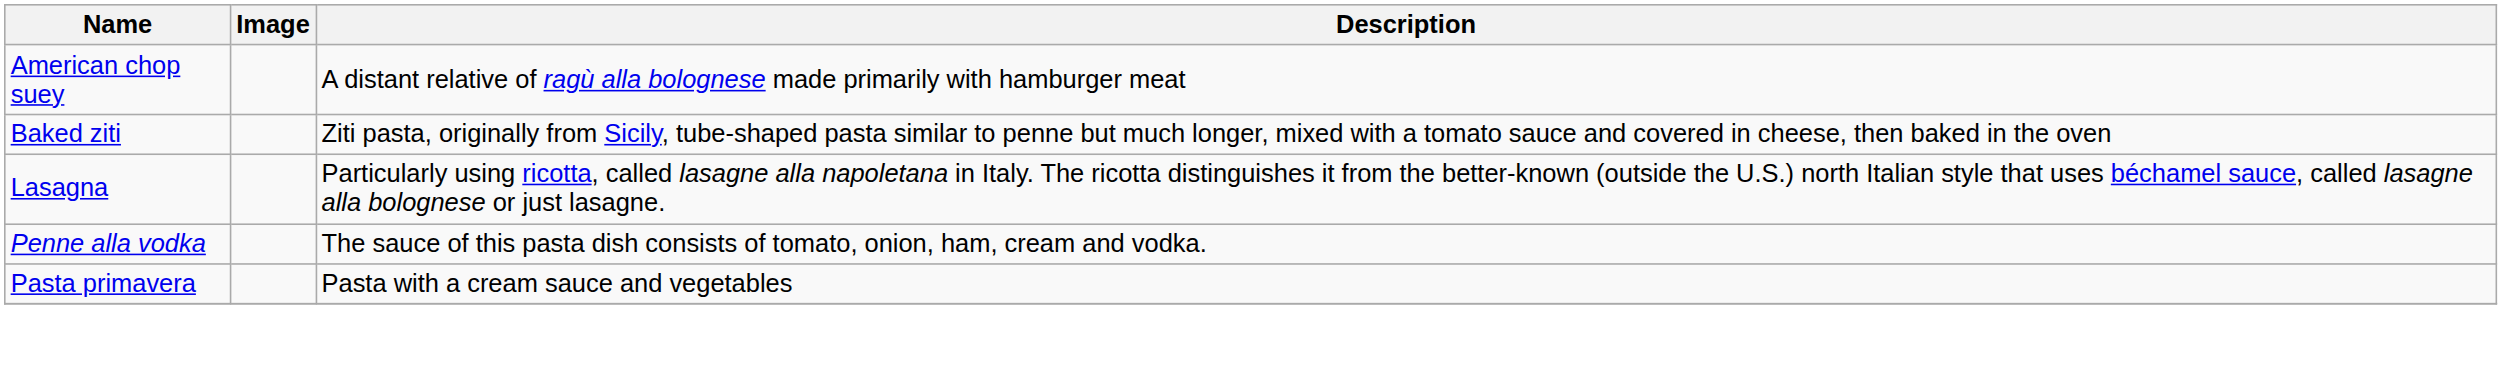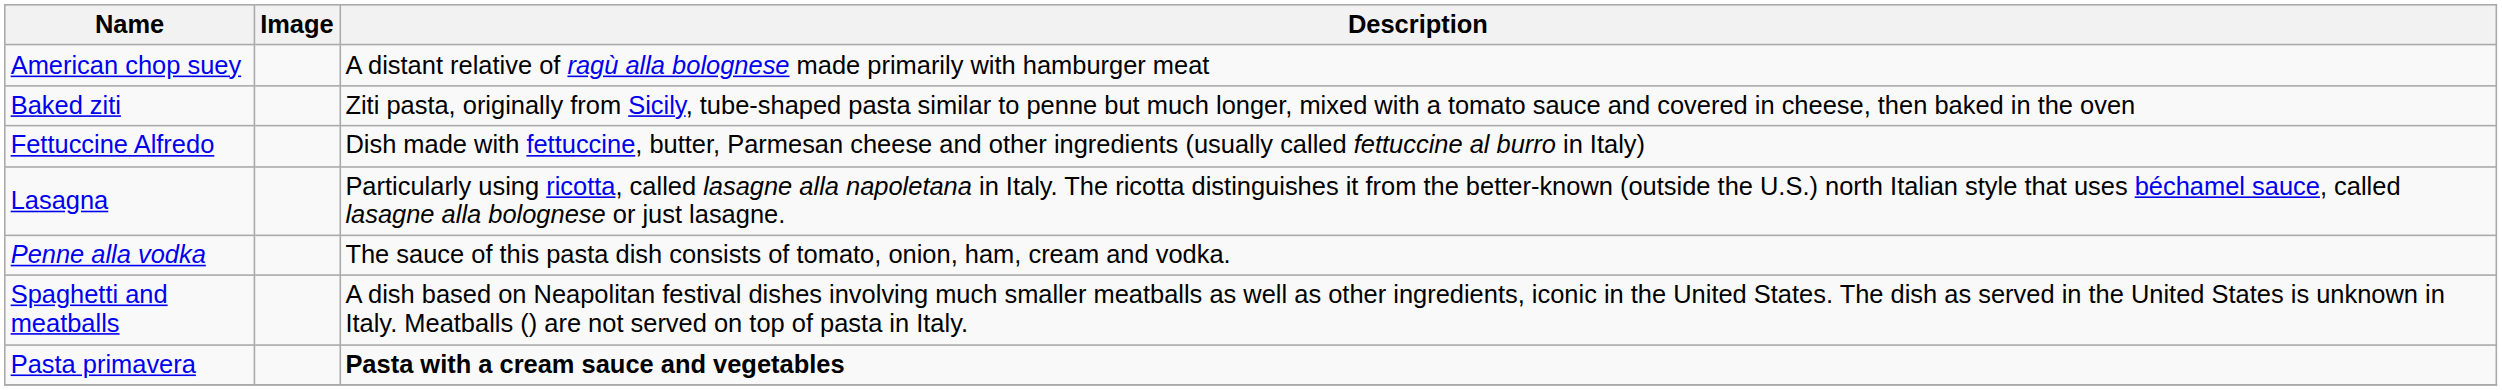 <table class="wikitable">
 <tr>
 <th>Name</th>
 <th>Image</th>
 <th>Description</th>
 </tr>
 <tr>
 <td><a href='#'>American chop suey</a></td>
 <td></td>
 <td>A distant relative of <em><a href='#'>ragù alla bolognese</a></em> made primarily with hamburger meat</td>
 </tr>
 <tr>
 <td><a href='#'>Baked ziti</a></td>
 <td></td>
 <td>Ziti pasta, originally from <a href='#'>Sicily</a>, tube-shaped pasta similar to penne but much longer, mixed with a tomato sauce and covered in cheese, then baked in the oven</td>
 </tr>
 <tr>
+<td><a href='#'>Fettuccine Alfredo</a></td>
+<td></td>
+<td>Dish made with <a href='#'>fettuccine</a>, butter, Parmesan cheese and other ingredients (usually called <em>fettuccine al burro</em> in Italy)</td>
+</tr>
+<tr>
 <td><a href='#'>Lasagna</a></td>
 <td></td>
 <td>Particularly using <a href='#'>ricotta</a>, called <em>lasagne alla napoletana</em> in Italy. The ricotta distinguishes it from the better-known (outside the U.S.) north Italian style that uses <a href='#'>béchamel sauce</a>, called <em>lasagne alla bolognese</em> or just lasagne.</td>
 </tr>
 <tr>
 <td><em><a href='#'>Penne alla vodka</a></em></td>
 <td></td>
 <td>The sauce of this pasta dish consists of tomato, onion, ham, cream and vodka.</td>
 </tr>
 <tr>
+<td><a href='#'>Spaghetti and meatballs</a></td>
+<td></td>
+<td>A dish based on Neapolitan festival dishes involving much smaller meatballs as well as other ingredients, iconic in the United States. The dish as served in the United States is unknown in Italy. Meatballs () are not served on top of pasta in Italy.</td>
+</tr>
+<tr>
 <td><a href='#'>Pasta primavera</a></td>
 <td></td>
-<td>Pasta with a cream sauce and vegetables</td>
+<td><strong>Pasta with a cream sauce and vegetables</strong></td>
 </tr>
 <tr>
 </tr>
 </table>
